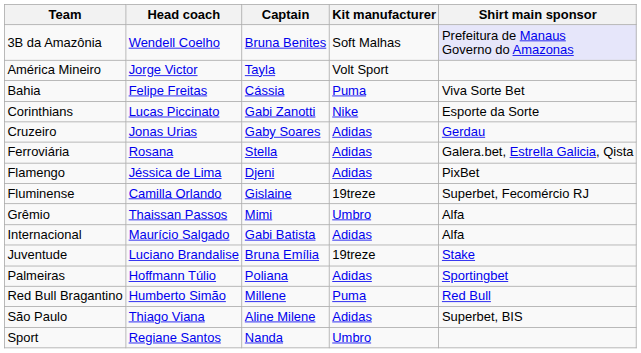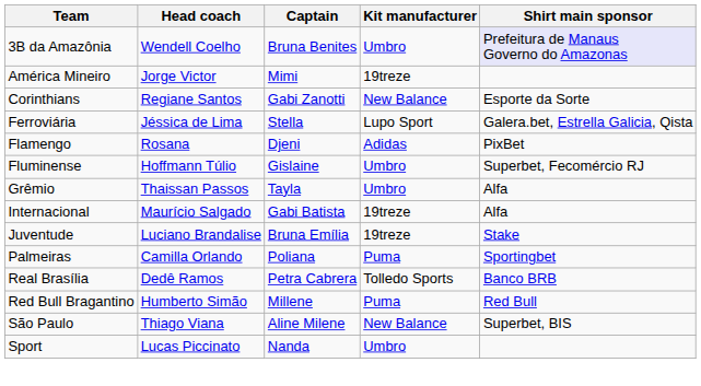 <table class="wikitable sortable">
 <tr>
 <th>Team</th>
 <th>Head coach</th>
 <th>Captain</th>
 <th>Kit manufacturer</th>
 <th>Shirt main sponsor</th>
 </tr>
 <tr>
 <td>3B da Amazônia</td>
 <td> <a href='#'>Wendell Coelho</a></td>
 <td> <a href='#'>Bruna Benites</a></td>
-<td>Soft Malhas</td>
+<td><a href='#'>Umbro</a></td>
 <td style="background: lavender;">Prefeitura de <a href='#'>Manaus</a><br>Governo do <a href='#'>Amazonas</a></td>
 </tr>
 <tr>
 <td>América Mineiro</td>
 <td> <a href='#'>Jorge Victor</a></td>
-<td> <a href='#'>Tayla</a></td>
-<td>Volt Sport</td>
+<td> <a href='#'>Mimi</a></td>
+<td>19treze </td>
 <td></td>
 </tr>
 <tr>
-<td>Bahia</td>
-<td> <a href='#'>Felipe Freitas</a></td>
-<td> <a href='#'>Cássia</a></td>
-<td><a href='#'>Puma</a></td>
-<td>Viva Sorte Bet</td>
-</tr>
-<tr>
 <td>Corinthians</td>
-<td> <a href='#'>Lucas Piccinato</a></td>
+<td> <a href='#'>Regiane Santos</a></td>
 <td> <a href='#'>Gabi Zanotti</a></td>
-<td><a href='#'>Nike</a></td>
+<td><a href='#'>New Balance</a></td>
 <td>Esporte da Sorte</td>
 </tr>
 <tr>
-<td>Cruzeiro</td>
-<td> <a href='#'>Jonas Urias</a></td>
-<td> <a href='#'>Gaby Soares</a></td>
-<td><a href='#'>Adidas</a></td>
-<td><a href='#'>Gerdau</a></td>
-</tr>
-<tr>
 <td>Ferroviária</td>
-<td> <a href='#'>Rosana</a></td>
+<td> <a href='#'>Jéssica de Lima</a></td>
 <td> <a href='#'>Stella</a></td>
-<td><a href='#'>Adidas</a></td>
+<td>Lupo Sport</td>
 <td>Galera.bet, <a href='#'>Estrella Galicia</a>, Qista</td>
 </tr>
 <tr>
 <td>Flamengo</td>
-<td> <a href='#'>Jéssica de Lima</a></td>
+<td> <a href='#'>Rosana</a></td>
 <td> <a href='#'>Djeni</a></td>
 <td><a href='#'>Adidas</a></td>
 <td>PixBet</td>
 </tr>
 <tr>
 <td>Fluminense</td>
-<td> <a href='#'>Camilla Orlando</a></td>
+<td> <a href='#'>Hoffmann Túlio</a></td>
 <td> <a href='#'>Gislaine</a></td>
-<td>19treze </td>
+<td><a href='#'>Umbro</a></td>
 <td>Superbet, Fecomércio RJ</td>
 </tr>
 <tr>
 <td>Grêmio</td>
 <td> <a href='#'>Thaissan Passos</a></td>
-<td> <a href='#'>Mimi</a></td>
+<td> <a href='#'>Tayla</a></td>
 <td><a href='#'>Umbro</a></td>
 <td>Alfa</td>
 </tr>
 <tr>
 <td>Internacional</td>
 <td> <a href='#'>Maurício Salgado</a></td>
 <td> <a href='#'>Gabi Batista</a></td>
-<td><a href='#'>Adidas</a></td>
+<td>19treze </td>
 <td>Alfa</td>
 </tr>
 <tr>
 <td>Juventude</td>
 <td> <a href='#'>Luciano Brandalise</a></td>
 <td> <a href='#'>Bruna Emília</a></td>
 <td>19treze </td>
 <td><a href='#'>Stake</a></td>
 </tr>
 <tr>
 <td>Palmeiras</td>
-<td> <a href='#'>Hoffmann Túlio</a></td>
+<td> <a href='#'>Camilla Orlando</a></td>
 <td> <a href='#'>Poliana</a></td>
-<td><a href='#'>Adidas</a></td>
+<td><a href='#'>Puma</a></td>
 <td><a href='#'>Sportingbet</a></td>
+</tr>
+<tr>
+<td>Real Brasília</td>
+<td> <a href='#'>Dedê Ramos</a></td>
+<td> <a href='#'>Petra Cabrera</a></td>
+<td>Tolledo Sports</td>
+<td><a href='#'>Banco BRB</a></td>
 </tr>
 <tr>
 <td>Red Bull Bragantino</td>
 <td> <a href='#'>Humberto Simão</a></td>
 <td> <a href='#'>Millene</a></td>
 <td><a href='#'>Puma</a></td>
 <td><a href='#'>Red Bull</a></td>
 </tr>
 <tr>
 <td>São Paulo</td>
 <td> <a href='#'>Thiago Viana</a></td>
 <td> <a href='#'>Aline Milene</a></td>
-<td><a href='#'>Adidas</a></td>
+<td><a href='#'>New Balance</a></td>
 <td>Superbet, BIS</td>
 </tr>
 <tr>
 <td>Sport</td>
-<td> <a href='#'>Regiane Santos</a></td>
+<td> <a href='#'>Lucas Piccinato</a></td>
 <td> <a href='#'>Nanda</a></td>
 <td><a href='#'>Umbro</a></td>
 <td></td>
 </tr>
 </table>
